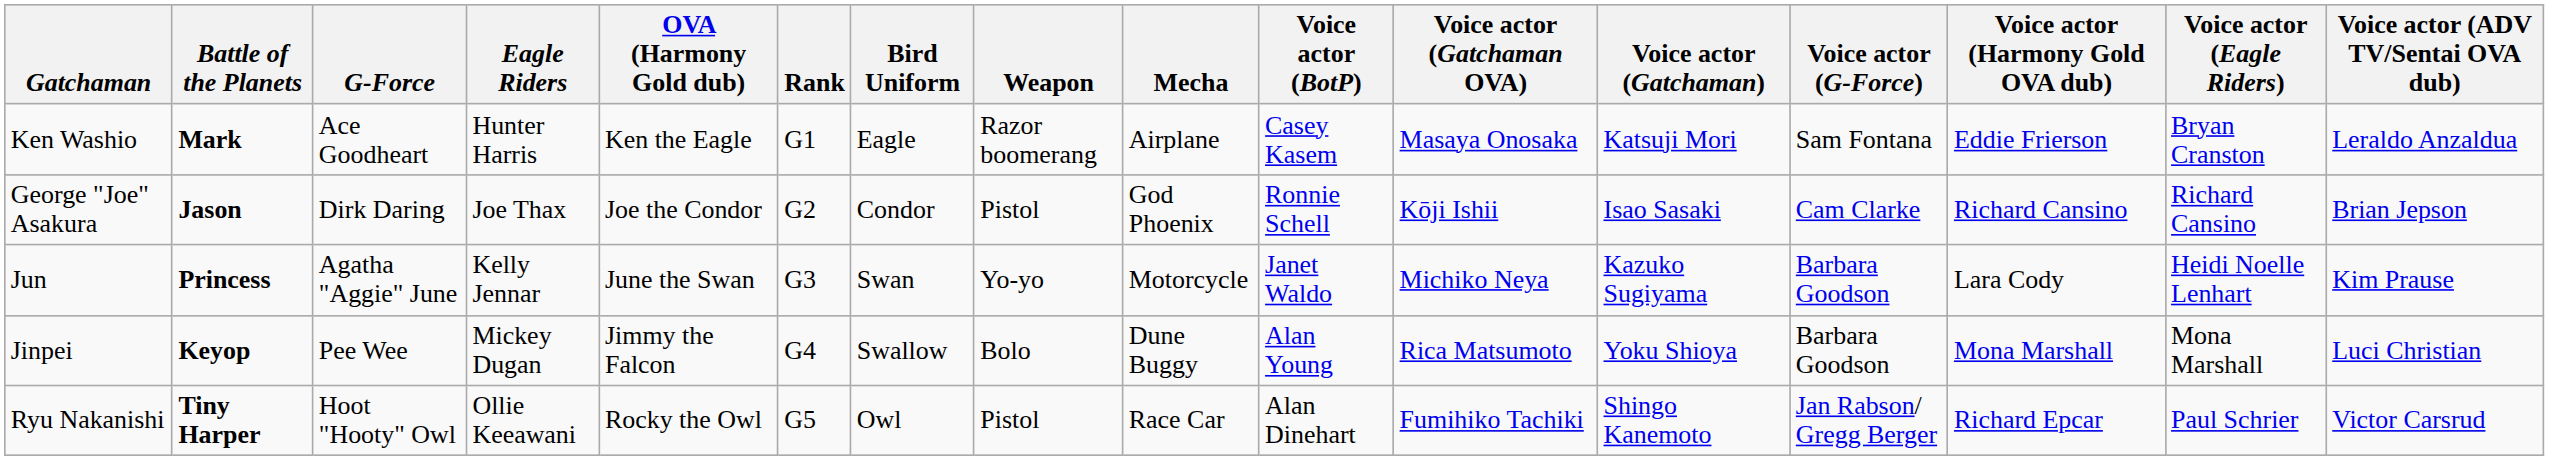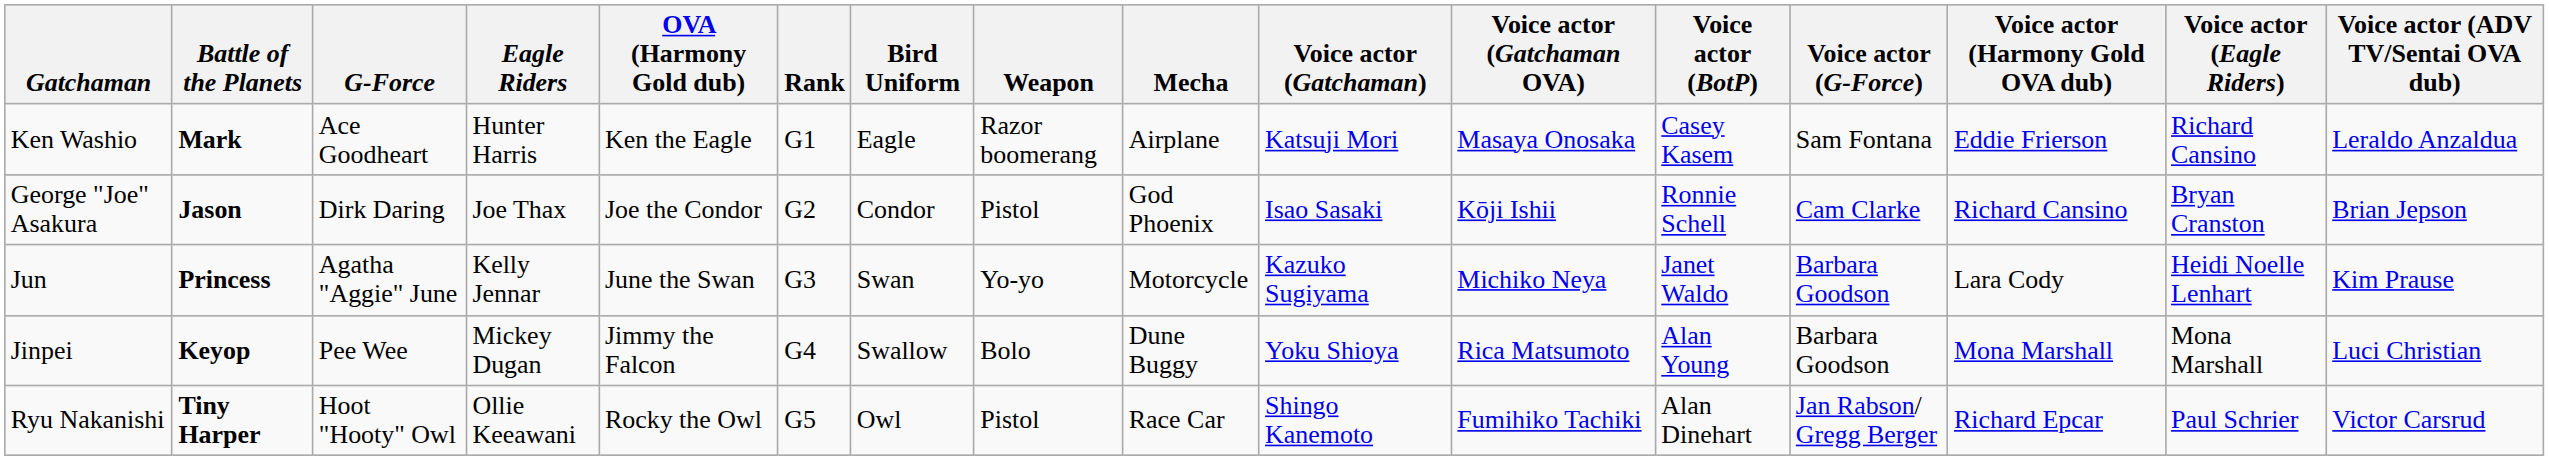 <table class=wikitable>
 <tr valign=bottom>
 <th><em>Gatchaman</em></th>
 <th><em>Battle of the Planets</em></th>
 <th><em>G-Force</em></th>
 <th><em>Eagle Riders</em></th>
 <th><a href='#'>OVA</a> (Harmony Gold dub)</th>
 <th>Rank</th>
 <th>Bird Uniform</th>
 <th>Weapon</th>
 <th>Mecha</th>
+<th>Voice actor (<em>Gatchaman</em>)</th>
+<th>Voice actor (<em>Gatchaman</em> OVA)</th>
 <th>Voice actor (<em>BotP</em>)</th>
-<th>Voice actor (<em>Gatchaman</em> OVA)</th>
-<th>Voice actor (<em>Gatchaman</em>)</th>
 <th>Voice actor (<em>G-Force</em>)</th>
 <th>Voice actor (Harmony Gold OVA dub)</th>
 <th>Voice actor (<em>Eagle Riders</em>)</th>
 <th>Voice actor (ADV TV/Sentai OVA dub)</th>
 </tr>
 <tr>
 <td>Ken Washio</td>
 <td><strong>Mark</strong></td>
 <td>Ace Goodheart</td>
 <td>Hunter Harris</td>
 <td>Ken the Eagle</td>
 <td>G1</td>
 <td>Eagle</td>
 <td>Razor boomerang</td>
 <td>Airplane</td>
+<td><a href='#'>Katsuji Mori</a></td>
+<td><a href='#'>Masaya Onosaka</a></td>
 <td><a href='#'>Casey Kasem</a></td>
-<td><a href='#'>Masaya Onosaka</a></td>
-<td><a href='#'>Katsuji Mori</a></td>
 <td>Sam Fontana</td>
 <td><a href='#'>Eddie Frierson</a></td>
-<td><a href='#'>Bryan Cranston</a></td>
+<td><a href='#'>Richard Cansino</a></td>
 <td><a href='#'>Leraldo Anzaldua</a></td>
 </tr>
 <tr>
 <td>George "Joe" Asakura</td>
 <td><strong>Jason</strong></td>
 <td>Dirk Daring</td>
 <td>Joe Thax</td>
 <td>Joe the Condor</td>
 <td>G2</td>
 <td>Condor</td>
 <td>Pistol</td>
 <td>God Phoenix</td>
+<td><a href='#'>Isao Sasaki</a></td>
+<td><a href='#'>Kōji Ishii</a></td>
 <td><a href='#'>Ronnie Schell</a></td>
-<td><a href='#'>Kōji Ishii</a></td>
-<td><a href='#'>Isao Sasaki</a></td>
 <td><a href='#'>Cam Clarke</a></td>
 <td><a href='#'>Richard Cansino</a></td>
-<td><a href='#'>Richard Cansino</a></td>
+<td><a href='#'>Bryan Cranston</a></td>
 <td><a href='#'>Brian Jepson</a></td>
 </tr>
 <tr>
 <td>Jun</td>
 <td><strong>Princess</strong></td>
 <td>Agatha "Aggie" June</td>
 <td>Kelly Jennar</td>
 <td>June the Swan</td>
 <td>G3</td>
 <td>Swan</td>
 <td>Yo-yo</td>
 <td>Motorcycle</td>
+<td><a href='#'>Kazuko Sugiyama</a></td>
+<td><a href='#'>Michiko Neya</a></td>
 <td><a href='#'>Janet Waldo</a></td>
-<td><a href='#'>Michiko Neya</a></td>
-<td><a href='#'>Kazuko Sugiyama</a></td>
 <td><a href='#'>Barbara Goodson</a></td>
 <td>Lara Cody</td>
 <td><a href='#'>Heidi Noelle Lenhart</a></td>
 <td><a href='#'>Kim Prause</a></td>
 </tr>
 <tr>
 <td>Jinpei</td>
 <td><strong>Keyop</strong></td>
 <td>Pee Wee</td>
 <td>Mickey Dugan</td>
 <td>Jimmy the Falcon</td>
 <td>G4</td>
 <td>Swallow</td>
 <td>Bolo</td>
 <td>Dune Buggy</td>
+<td><a href='#'>Yoku Shioya</a></td>
+<td><a href='#'>Rica Matsumoto</a></td>
 <td><a href='#'>Alan Young</a></td>
-<td><a href='#'>Rica Matsumoto</a></td>
-<td><a href='#'>Yoku Shioya</a></td>
 <td>Barbara Goodson</td>
 <td><a href='#'>Mona Marshall</a></td>
 <td>Mona Marshall</td>
 <td><a href='#'>Luci Christian</a></td>
 </tr>
 <tr>
 <td>Ryu Nakanishi</td>
 <td><strong>Tiny Harper</strong></td>
 <td>Hoot "Hooty" Owl</td>
 <td>Ollie Keeawani</td>
 <td>Rocky the Owl</td>
 <td>G5</td>
 <td>Owl</td>
 <td>Pistol</td>
 <td>Race Car</td>
+<td><a href='#'>Shingo Kanemoto</a></td>
+<td><a href='#'>Fumihiko Tachiki</a></td>
 <td>Alan Dinehart</td>
-<td><a href='#'>Fumihiko Tachiki</a></td>
-<td><a href='#'>Shingo Kanemoto</a></td>
 <td><a href='#'>Jan Rabson</a>/ <a href='#'>Gregg Berger</a></td>
 <td><a href='#'>Richard Epcar</a></td>
 <td><a href='#'>Paul Schrier</a></td>
 <td><a href='#'>Victor Carsrud</a></td>
 </tr>
 </table>
